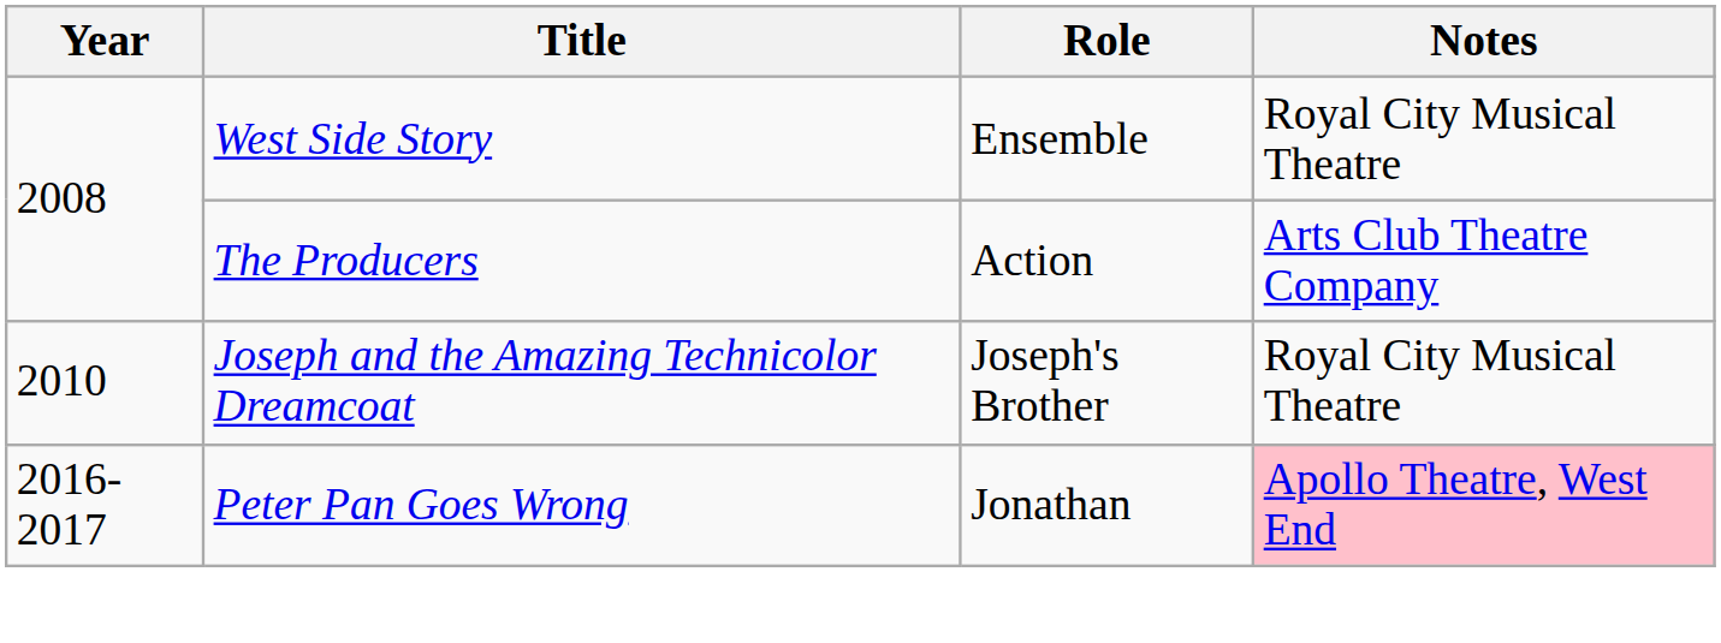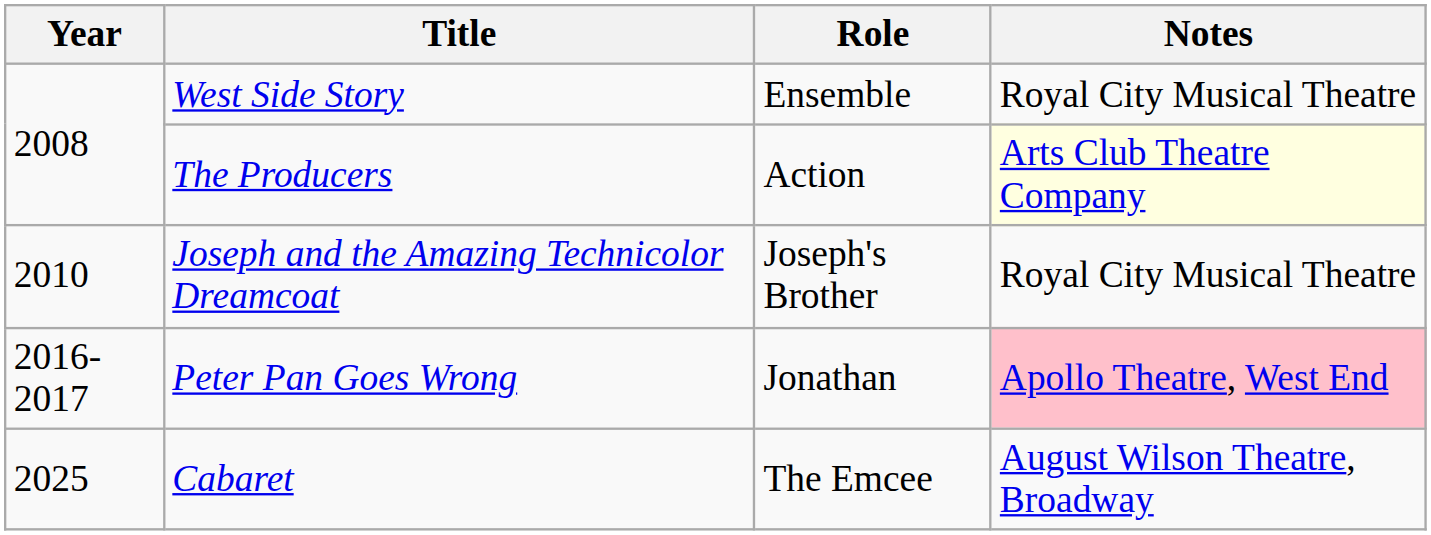 <table class="wikitable sortable plainrowheaders">
 <tr>
 <th scope="col">Year</th>
 <th scope="col">Title</th>
 <th scope="col">Role</th>
 <th scope="col" class="unsortable">Notes</th>
 </tr>
 <tr>
 <td rowspan=2>2008</td>
 <td><em><a href='#'>West Side Story</a></em></td>
 <td>Ensemble</td>
 <td>Royal City Musical Theatre</td>
 </tr>
 <tr>
 <td><em><a href='#'>The Producers</a></em></td>
 <td>Action</td>
-<td><a href='#'>Arts Club Theatre Company</a></td>
+<td style="background: lightyellow;"><a href='#'>Arts Club Theatre Company</a></td>
 </tr>
 <tr>
 <td>2010</td>
 <td><em><a href='#'>Joseph and the Amazing Technicolor Dreamcoat</a></em></td>
 <td>Joseph's Brother</td>
 <td>Royal City Musical Theatre</td>
 </tr>
 <tr>
 <td>2016-2017</td>
 <td><em><a href='#'>Peter Pan Goes Wrong</a></em></td>
 <td>Jonathan</td>
 <td style="background: pink;"><a href='#'>Apollo Theatre</a>, <a href='#'>West End</a></td>
 </tr>
+<tr>
+<td>2025</td>
+<td><em><a href='#'>Cabaret</a></em></td>
+<td>The Emcee</td>
+<td><a href='#'>August Wilson Theatre</a>, <a href='#'>Broadway</a></td>
+</tr>
 </table>
